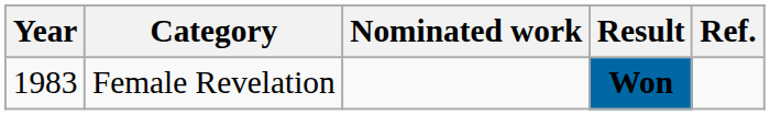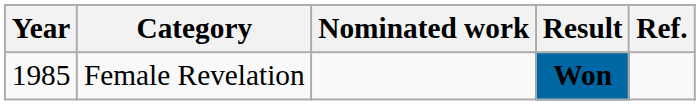 <table class="wikitable sortable" style="font-size:97%;">
 <tr>
 <th>Year</th>
 <th>Category</th>
 <th>Nominated work</th>
 <th>Result</th>
 <th class="unsortable">Ref.</th>
 </tr>
 <tr>
-<td style="text-align:center;">1983</td>
+<td style="text-align:center;">1985</td>
 <td>Female Revelation</td>
 <td></td>
 <td style="background:#0067A5; text-align:center;"><strong>Won</strong></td>
 <td></td>
 </tr>
 </table>
